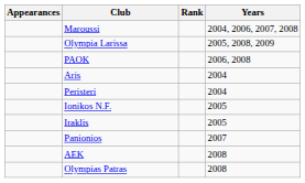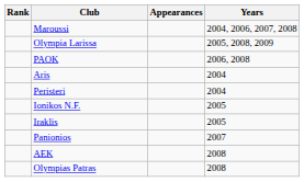 <table class="wikitable" style="font-size:90%">
 <tr>
+<th>Rank</th>
+<th width=170>Club</th>
 <th>Appearances</th>
-<th width=170>Club</th>
-<th>Rank</th>
 <th>Years</th>
 </tr>
 <tr>
 <td></td>
 <td><a href='#'>Maroussi</a></td>
 <td></td>
 <td>2004, 2006, 2007, 2008</td>
 </tr>
 <tr>
 <td></td>
 <td><a href='#'>Olympia Larissa</a></td>
 <td></td>
 <td>2005, 2008, 2009</td>
 </tr>
 <tr>
 <td></td>
 <td><a href='#'>PAOK</a></td>
 <td></td>
 <td>2006, 2008</td>
 </tr>
 <tr>
 <td></td>
 <td><a href='#'>Aris</a></td>
 <td></td>
 <td>2004</td>
 </tr>
 <tr>
 <td></td>
 <td><a href='#'>Peristeri</a></td>
 <td></td>
 <td>2004</td>
 </tr>
 <tr>
 <td></td>
 <td><a href='#'>Ionikos N.F.</a></td>
 <td></td>
 <td>2005</td>
 </tr>
 <tr>
 <td></td>
 <td><a href='#'>Iraklis</a></td>
 <td></td>
 <td>2005</td>
 </tr>
 <tr>
 <td></td>
 <td><a href='#'>Panionios</a></td>
 <td></td>
 <td>2007</td>
 </tr>
 <tr>
 <td></td>
 <td><a href='#'>AEK</a></td>
 <td></td>
 <td>2008</td>
 </tr>
 <tr>
 <td></td>
 <td><a href='#'>Olympias Patras</a></td>
 <td></td>
 <td>2008</td>
 </tr>
 </table>
